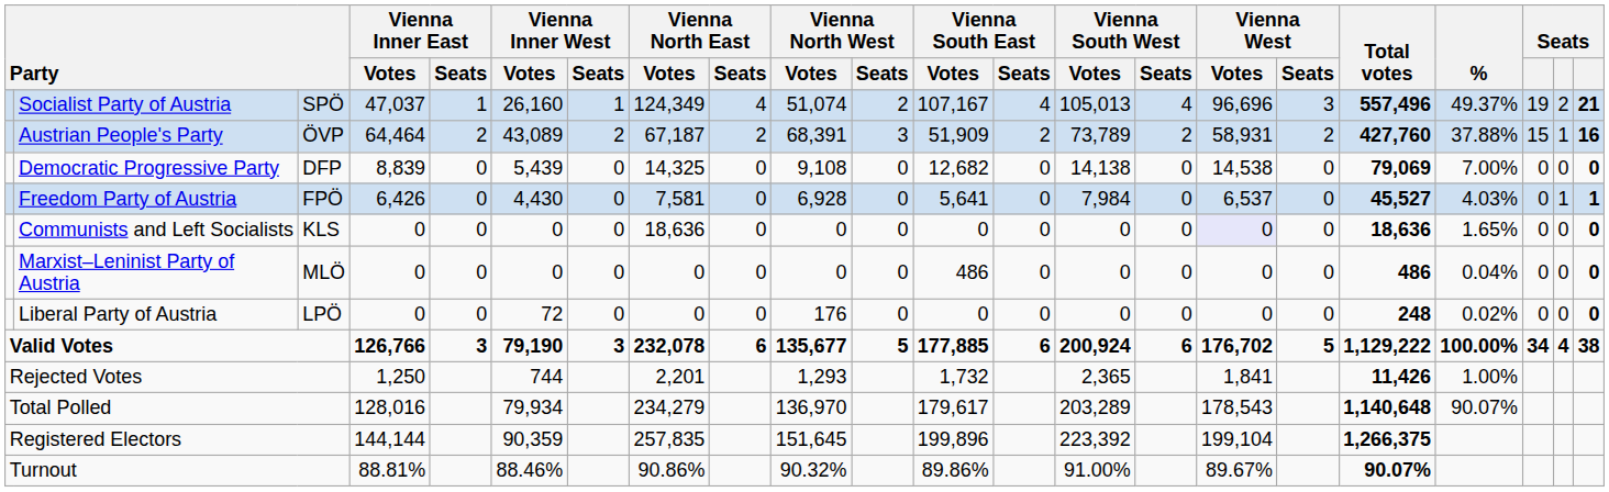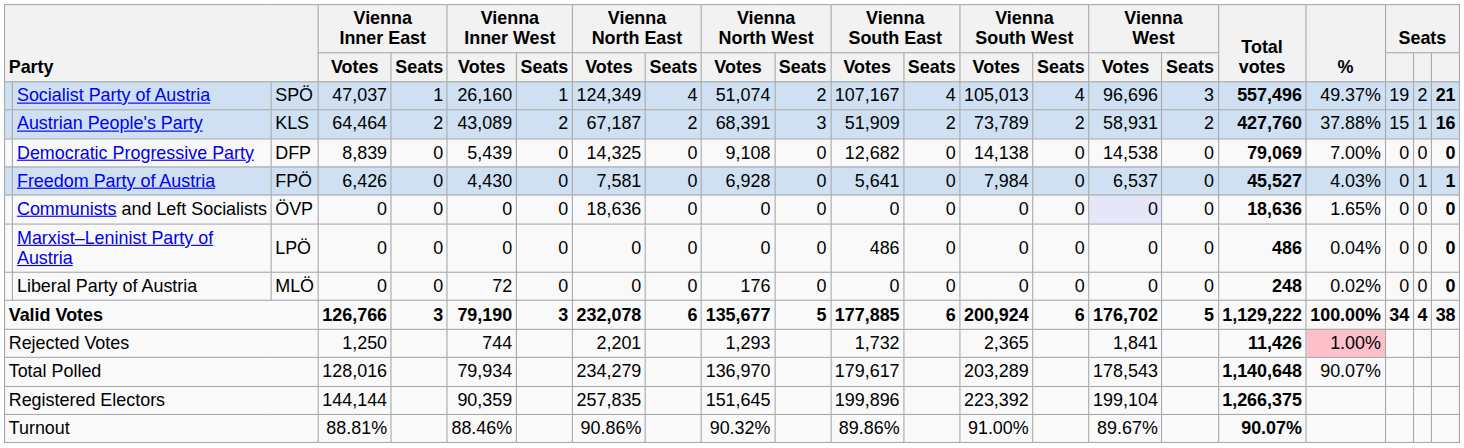 <table class="wikitable" border="1" style="text-align:right;">
 <tr>
 <th style="text-align:left;" valign=bottom rowspan=2 colspan=3>Party</th>
 <th align=center valign=bottom colspan=2>Vienna<br>Inner East</th>
 <th align=center valign=bottom colspan=2>Vienna<br>Inner West</th>
 <th align=center valign=bottom colspan=2>Vienna<br>North East</th>
 <th align=center valign=bottom colspan=2>Vienna<br>North West</th>
 <th align=center valign=bottom colspan=2>Vienna<br>South East</th>
 <th align=center valign=bottom colspan=2>Vienna<br>South West</th>
 <th align=center valign=bottom colspan=2>Vienna<br>West</th>
 <th align=center valign=bottom rowspan=2 width="50">Total<br>votes</th>
 <th align=center valign=bottom rowspan=2 width="50">%</th>
 <th align=center valign=bottom colspan=3>Seats</th>
 </tr>
 <tr>
 <th>Votes</th>
 <th>Seats</th>
 <th>Votes</th>
 <th>Seats</th>
 <th>Votes</th>
 <th>Seats</th>
 <th>Votes</th>
 <th>Seats</th>
 <th>Votes</th>
 <th>Seats</th>
 <th>Votes</th>
 <th>Seats</th>
 <th>Votes</th>
 <th>Seats</th>
 <th align=center valign=bottom width="20"><small></small></th>
 <th align=center valign=bottom width="20"><small></small></th>
 <th align=center valign=bottom width="20"><small></small></th>
 </tr>
 <tr style="background:#CEE0F2;">
 <td></td>
 <td align=left><a href='#'>Socialist Party of Austria</a></td>
 <td align=left>SPÖ</td>
 <td>47,037</td>
 <td>1</td>
 <td>26,160</td>
 <td>1</td>
 <td>124,349</td>
 <td>4</td>
 <td>51,074</td>
 <td>2</td>
 <td>107,167</td>
 <td>4</td>
 <td>105,013</td>
 <td>4</td>
 <td>96,696</td>
 <td>3</td>
 <td><strong>557,496</strong></td>
 <td>49.37%</td>
 <td>19</td>
 <td>2</td>
 <td><strong>21</strong></td>
 </tr>
 <tr style="background:#CEE0F2;">
 <td></td>
 <td align=left><a href='#'>Austrian People's Party</a></td>
-<td align=left>ÖVP</td>
+<td align=left>KLS</td>
 <td>64,464</td>
 <td>2</td>
 <td>43,089</td>
 <td>2</td>
 <td>67,187</td>
 <td>2</td>
 <td>68,391</td>
 <td>3</td>
 <td>51,909</td>
 <td>2</td>
 <td>73,789</td>
 <td>2</td>
 <td>58,931</td>
 <td>2</td>
 <td><strong>427,760</strong></td>
 <td>37.88%</td>
 <td>15</td>
 <td>1</td>
 <td><strong>16</strong></td>
 </tr>
 <tr>
 <td></td>
 <td align=left><a href='#'>Democratic Progressive Party</a></td>
 <td align=left>DFP</td>
 <td>8,839</td>
 <td>0</td>
 <td>5,439</td>
 <td>0</td>
 <td>14,325</td>
 <td>0</td>
 <td>9,108</td>
 <td>0</td>
 <td>12,682</td>
 <td>0</td>
 <td>14,138</td>
 <td>0</td>
 <td>14,538</td>
 <td>0</td>
 <td><strong>79,069</strong></td>
 <td>7.00%</td>
 <td>0</td>
 <td>0</td>
 <td><strong>0</strong></td>
 </tr>
 <tr style="background:#CEE0F2;">
 <td></td>
 <td align=left><a href='#'>Freedom Party of Austria</a></td>
 <td align=left>FPÖ</td>
 <td>6,426</td>
 <td>0</td>
 <td>4,430</td>
 <td>0</td>
 <td>7,581</td>
 <td>0</td>
 <td>6,928</td>
 <td>0</td>
 <td>5,641</td>
 <td>0</td>
 <td>7,984</td>
 <td>0</td>
 <td>6,537</td>
 <td>0</td>
 <td><strong>45,527</strong></td>
 <td>4.03%</td>
 <td>0</td>
 <td>1</td>
 <td><strong>1</strong></td>
 </tr>
 <tr>
 <td></td>
 <td align=left style="white-space: nowrap;"><a href='#'>Communists</a> and Left Socialists</td>
-<td align=left>KLS</td>
+<td align=left>ÖVP</td>
 <td>0</td>
 <td>0</td>
 <td>0</td>
 <td>0</td>
 <td>18,636</td>
 <td>0</td>
 <td>0</td>
 <td>0</td>
 <td>0</td>
 <td>0</td>
 <td>0</td>
 <td>0</td>
 <td style="background: lavender;">0</td>
 <td>0</td>
 <td><strong>18,636</strong></td>
 <td>1.65%</td>
 <td>0</td>
 <td>0</td>
 <td><strong>0</strong></td>
 </tr>
 <tr>
 <td></td>
 <td align=left><a href='#'>Marxist–Leninist Party of Austria</a></td>
-<td align=left>MLÖ</td>
+<td align=left>LPÖ</td>
 <td>0</td>
 <td>0</td>
 <td>0</td>
 <td>0</td>
 <td>0</td>
 <td>0</td>
 <td>0</td>
 <td>0</td>
 <td>486</td>
 <td>0</td>
 <td>0</td>
 <td>0</td>
 <td>0</td>
 <td>0</td>
 <td><strong>486</strong></td>
 <td>0.04%</td>
 <td>0</td>
 <td>0</td>
 <td><strong>0</strong></td>
 </tr>
 <tr>
 <td></td>
 <td align=left>Liberal Party of Austria</td>
-<td align=left>LPÖ</td>
+<td align=left>MLÖ</td>
 <td>0</td>
 <td>0</td>
 <td>72</td>
 <td>0</td>
 <td>0</td>
 <td>0</td>
 <td>176</td>
 <td>0</td>
 <td>0</td>
 <td>0</td>
 <td>0</td>
 <td>0</td>
 <td>0</td>
 <td>0</td>
 <td><strong>248</strong></td>
 <td>0.02%</td>
 <td>0</td>
 <td>0</td>
 <td><strong>0</strong></td>
 </tr>
 <tr style="font-weight:bold">
 <td align=left colspan=3>Valid Votes</td>
 <td>126,766</td>
 <td>3</td>
 <td>79,190</td>
 <td>3</td>
 <td>232,078</td>
 <td>6</td>
 <td>135,677</td>
 <td>5</td>
 <td>177,885</td>
 <td>6</td>
 <td>200,924</td>
 <td>6</td>
 <td>176,702</td>
 <td>5</td>
 <td>1,129,222</td>
 <td>100.00%</td>
 <td>34</td>
 <td>4</td>
 <td>38</td>
 </tr>
 <tr>
 <td align=left colspan=3>Rejected Votes</td>
 <td>1,250</td>
 <td></td>
 <td>744</td>
 <td></td>
 <td>2,201</td>
 <td></td>
 <td>1,293</td>
 <td></td>
 <td>1,732</td>
 <td></td>
 <td>2,365</td>
 <td></td>
 <td>1,841</td>
 <td></td>
 <td><strong>11,426</strong></td>
-<td>1.00%</td>
+<td style="background: pink;">1.00%</td>
 <td></td>
 <td></td>
 <td></td>
 </tr>
 <tr>
 <td align=left colspan=3>Total Polled</td>
 <td>128,016</td>
 <td></td>
 <td>79,934</td>
 <td></td>
 <td>234,279</td>
 <td></td>
 <td>136,970</td>
 <td></td>
 <td>179,617</td>
 <td></td>
 <td>203,289</td>
 <td></td>
 <td>178,543</td>
 <td></td>
 <td><strong>1,140,648</strong></td>
 <td>90.07%</td>
 <td></td>
 <td></td>
 <td></td>
 </tr>
 <tr>
 <td align=left colspan=3>Registered Electors</td>
 <td>144,144</td>
 <td></td>
 <td>90,359</td>
 <td></td>
 <td>257,835</td>
 <td></td>
 <td>151,645</td>
 <td></td>
 <td>199,896</td>
 <td></td>
 <td>223,392</td>
 <td></td>
 <td>199,104</td>
 <td></td>
 <td><strong>1,266,375</strong></td>
 <td></td>
 <td></td>
 <td></td>
 <td></td>
 </tr>
 <tr>
 <td align=left colspan=3>Turnout</td>
 <td>88.81%</td>
 <td></td>
 <td>88.46%</td>
 <td></td>
 <td>90.86%</td>
 <td></td>
 <td>90.32%</td>
 <td></td>
 <td>89.86%</td>
 <td></td>
 <td>91.00%</td>
 <td></td>
 <td>89.67%</td>
 <td></td>
 <td><strong>90.07%</strong></td>
 <td></td>
 <td></td>
 <td></td>
 <td></td>
 </tr>
 </table>
